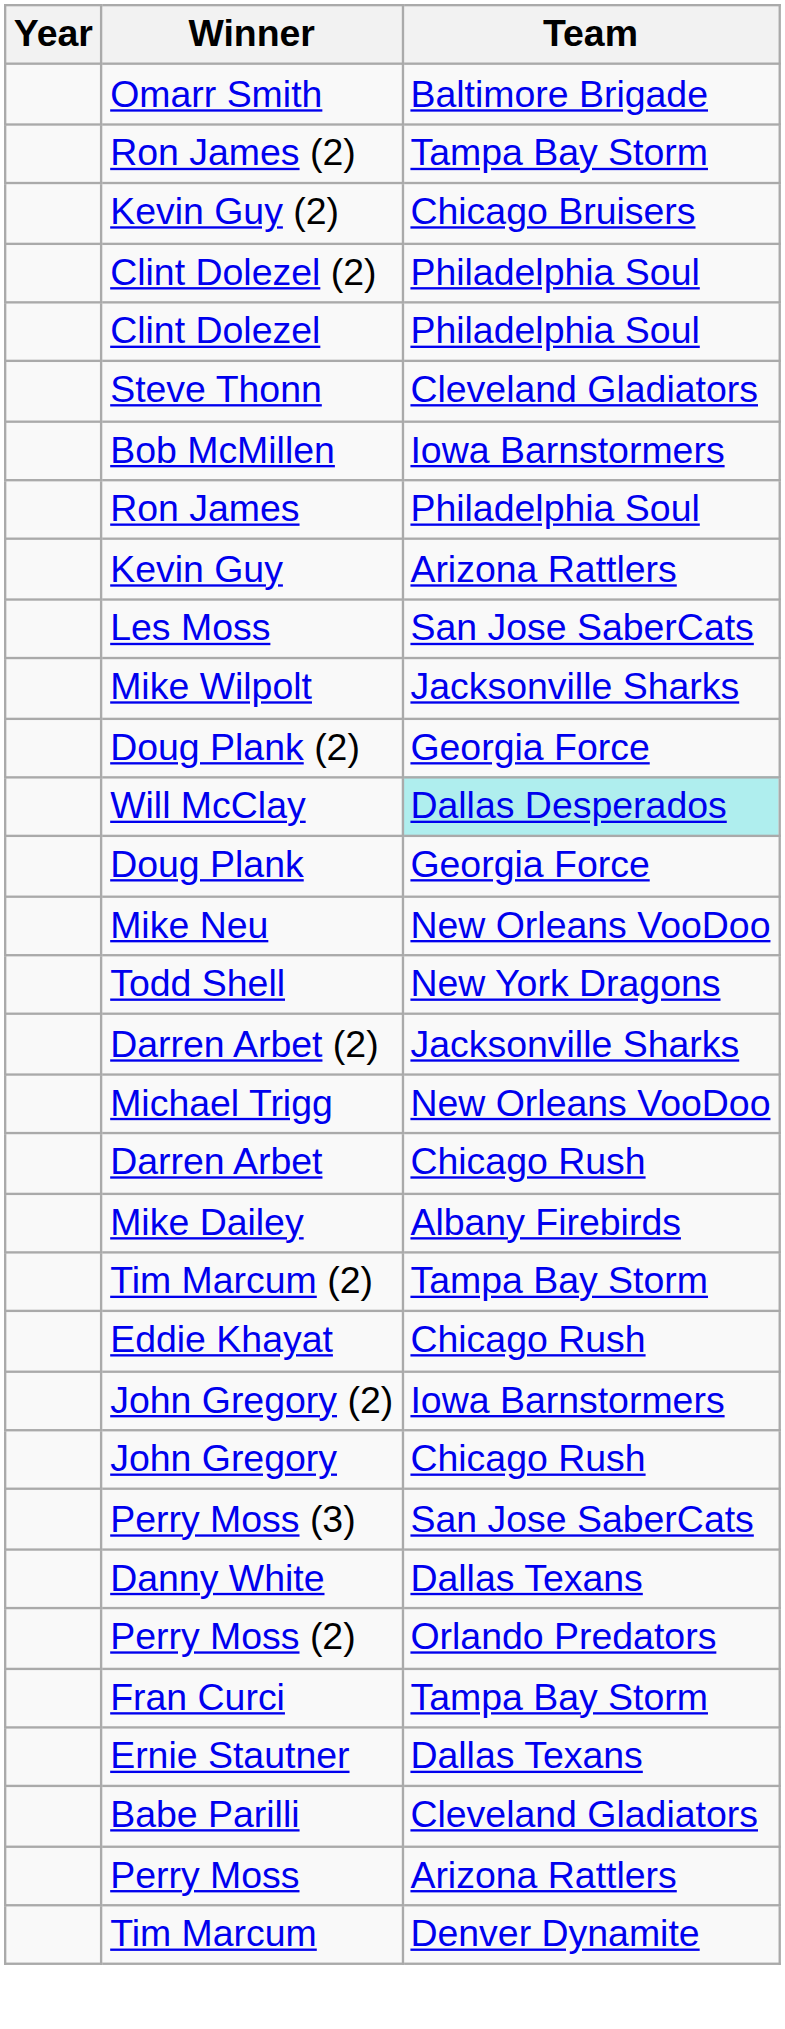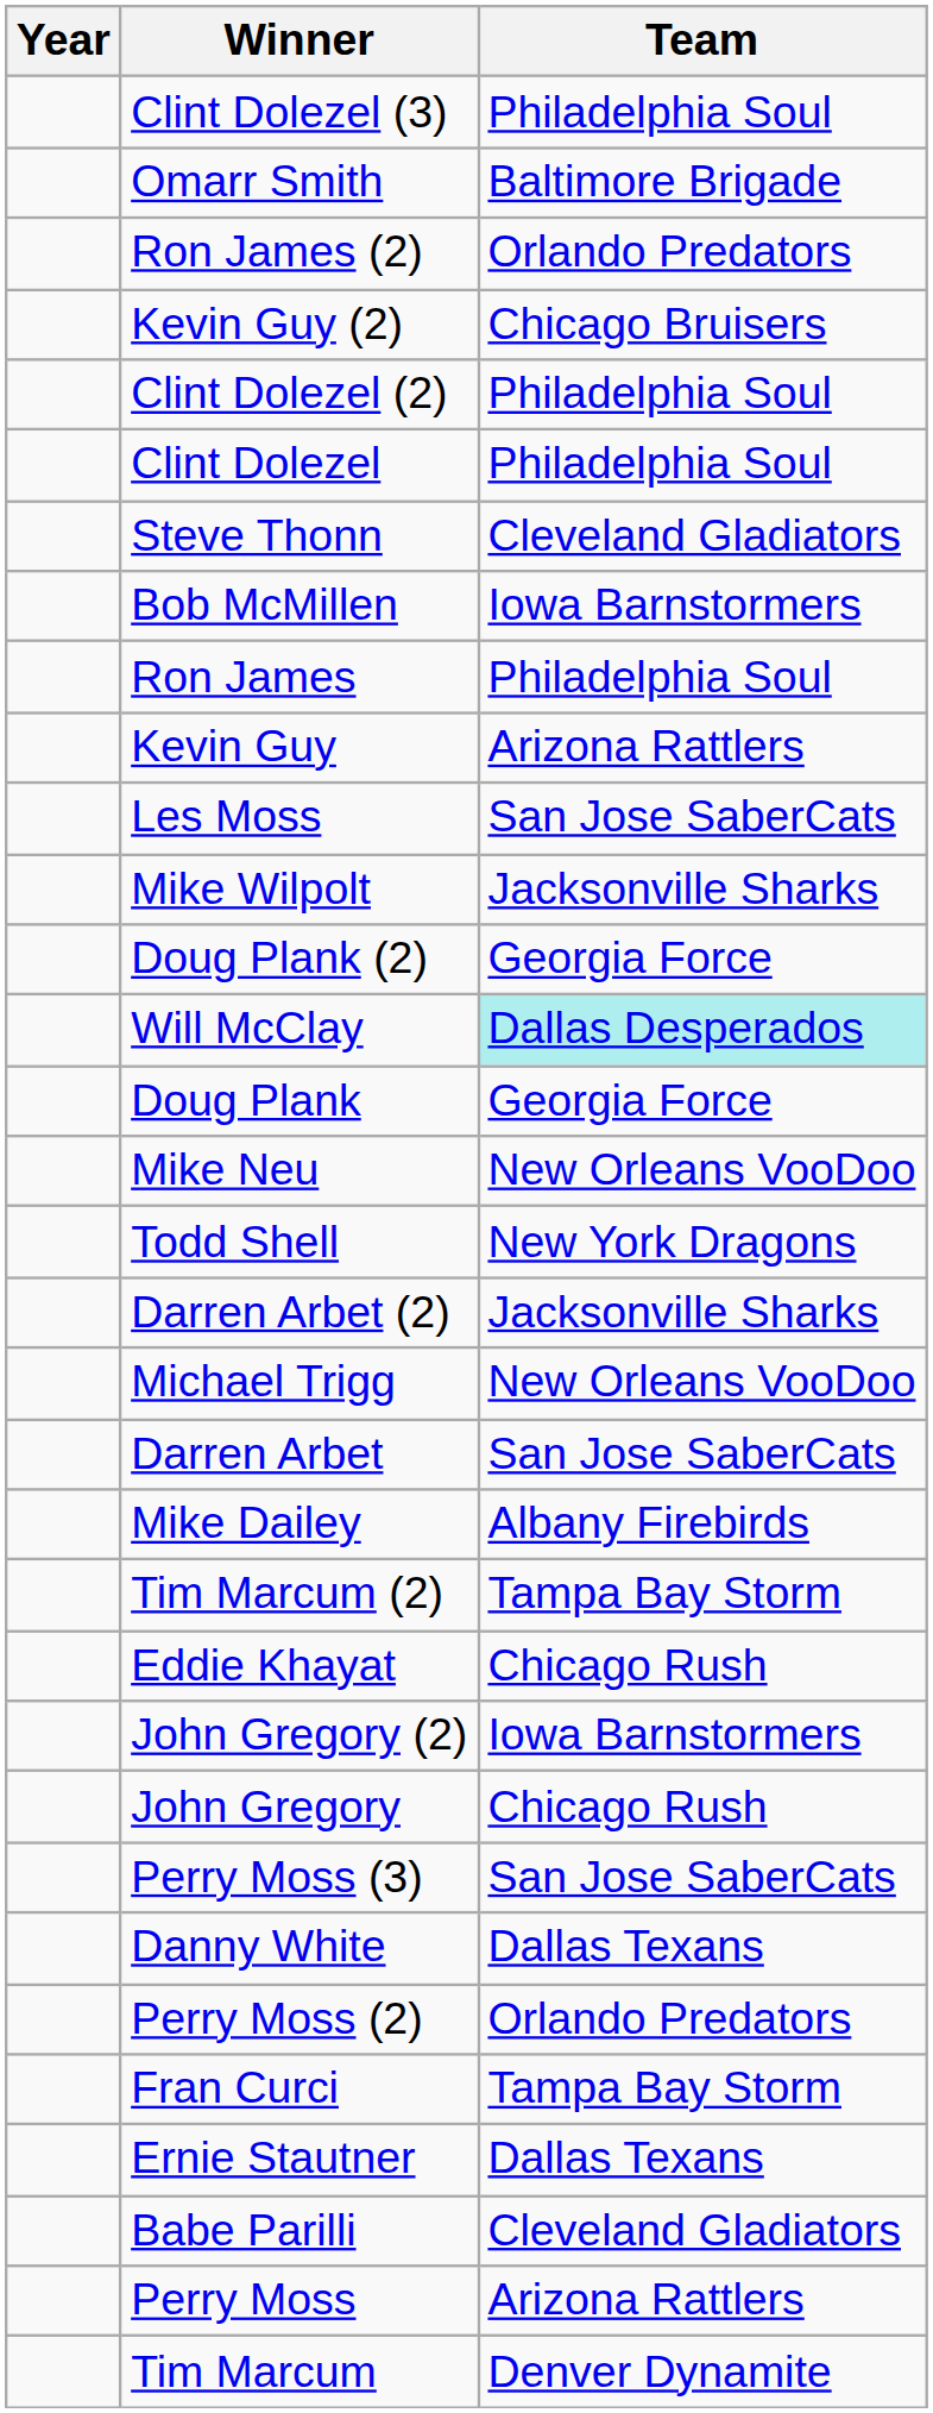 <table class="wikitable sortable">
 <tr>
 <th>Year</th>
 <th>Winner</th>
 <th>Team</th>
+</tr>
+<tr>
+<td></td>
+<td><a href='#'>Clint Dolezel</a> (3)</td>
+<td><a href='#'>Philadelphia Soul</a></td>
 </tr>
 <tr>
 <td></td>
 <td><a href='#'>Omarr Smith</a></td>
 <td><a href='#'>Baltimore Brigade</a></td>
 </tr>
 <tr>
 <td></td>
 <td><a href='#'>Ron James</a> (2)</td>
-<td><a href='#'>Tampa Bay Storm</a></td>
+<td><a href='#'>Orlando Predators</a></td>
 </tr>
 <tr>
 <td></td>
 <td><a href='#'>Kevin Guy</a> (2)</td>
 <td><a href='#'>Chicago Bruisers</a></td>
 </tr>
 <tr>
 <td></td>
 <td><a href='#'>Clint Dolezel</a> (2)</td>
 <td><a href='#'>Philadelphia Soul</a></td>
 </tr>
 <tr>
 <td></td>
 <td><a href='#'>Clint Dolezel</a></td>
 <td><a href='#'>Philadelphia Soul</a></td>
 </tr>
 <tr>
 <td></td>
 <td><a href='#'>Steve Thonn</a></td>
 <td><a href='#'>Cleveland Gladiators</a></td>
 </tr>
 <tr>
 <td></td>
 <td><a href='#'>Bob McMillen</a></td>
 <td><a href='#'>Iowa Barnstormers</a></td>
 </tr>
 <tr>
 <td></td>
 <td><a href='#'>Ron James</a></td>
 <td><a href='#'>Philadelphia Soul</a></td>
 </tr>
 <tr>
 <td></td>
 <td><a href='#'>Kevin Guy</a></td>
 <td><a href='#'>Arizona Rattlers</a></td>
 </tr>
 <tr>
 <td></td>
 <td><a href='#'>Les Moss</a></td>
 <td><a href='#'>San Jose SaberCats</a></td>
 </tr>
 <tr>
 <td></td>
 <td><a href='#'>Mike Wilpolt</a></td>
 <td><a href='#'>Jacksonville Sharks</a></td>
 </tr>
 <tr>
 <td></td>
 <td><a href='#'>Doug Plank</a> (2)</td>
 <td><a href='#'>Georgia Force</a></td>
 </tr>
 <tr>
 <td></td>
 <td><a href='#'>Will McClay</a></td>
 <td style="background: paleturquoise;"><a href='#'>Dallas Desperados</a></td>
 </tr>
 <tr>
 <td></td>
 <td><a href='#'>Doug Plank</a></td>
 <td><a href='#'>Georgia Force</a></td>
 </tr>
 <tr>
 <td></td>
 <td><a href='#'>Mike Neu</a></td>
 <td><a href='#'>New Orleans VooDoo</a></td>
 </tr>
 <tr>
 <td></td>
 <td><a href='#'>Todd Shell</a></td>
 <td><a href='#'>New York Dragons</a></td>
 </tr>
 <tr>
 <td></td>
 <td><a href='#'>Darren Arbet</a> (2)</td>
 <td><a href='#'>Jacksonville Sharks</a></td>
 </tr>
 <tr>
 <td></td>
 <td><a href='#'>Michael Trigg</a></td>
 <td><a href='#'>New Orleans VooDoo</a></td>
 </tr>
 <tr>
 <td></td>
 <td><a href='#'>Darren Arbet</a></td>
-<td><a href='#'>Chicago Rush</a></td>
+<td><a href='#'>San Jose SaberCats</a></td>
 </tr>
 <tr>
 <td></td>
 <td><a href='#'>Mike Dailey</a></td>
 <td><a href='#'>Albany Firebirds</a></td>
 </tr>
 <tr>
 <td></td>
 <td><a href='#'>Tim Marcum</a> (2)</td>
 <td><a href='#'>Tampa Bay Storm</a></td>
 </tr>
 <tr>
 <td></td>
 <td><a href='#'>Eddie Khayat</a></td>
 <td><a href='#'>Chicago Rush</a></td>
 </tr>
 <tr>
 <td></td>
 <td><a href='#'>John Gregory</a> (2)</td>
 <td><a href='#'>Iowa Barnstormers</a></td>
 </tr>
 <tr>
 <td></td>
 <td><a href='#'>John Gregory</a></td>
 <td><a href='#'>Chicago Rush</a></td>
 </tr>
 <tr>
 <td></td>
 <td><a href='#'>Perry Moss</a> (3)</td>
 <td><a href='#'>San Jose SaberCats</a></td>
 </tr>
 <tr>
 <td></td>
 <td><a href='#'>Danny White</a></td>
 <td><a href='#'>Dallas Texans</a></td>
 </tr>
 <tr>
 <td></td>
 <td><a href='#'>Perry Moss</a> (2)</td>
 <td><a href='#'>Orlando Predators</a></td>
 </tr>
 <tr>
 <td></td>
 <td><a href='#'>Fran Curci</a></td>
 <td><a href='#'>Tampa Bay Storm</a></td>
 </tr>
 <tr>
 <td></td>
 <td><a href='#'>Ernie Stautner</a></td>
 <td><a href='#'>Dallas Texans</a></td>
 </tr>
 <tr>
 <td></td>
 <td><a href='#'>Babe Parilli</a></td>
 <td><a href='#'>Cleveland Gladiators</a></td>
 </tr>
 <tr>
 <td></td>
 <td><a href='#'>Perry Moss</a></td>
 <td><a href='#'>Arizona Rattlers</a></td>
 </tr>
 <tr>
 <td></td>
 <td><a href='#'>Tim Marcum</a></td>
 <td><a href='#'>Denver Dynamite</a></td>
 </tr>
 </table>
